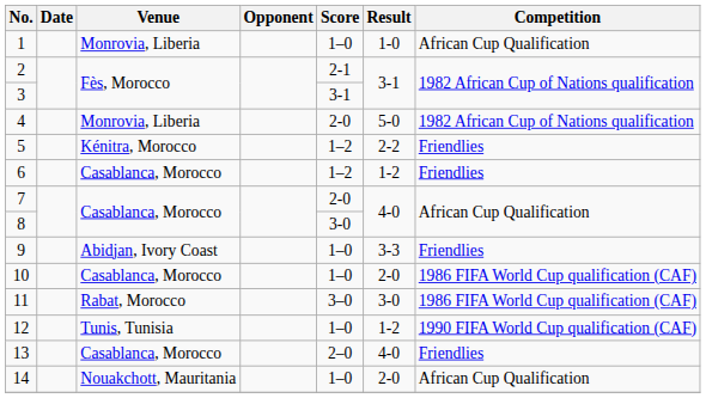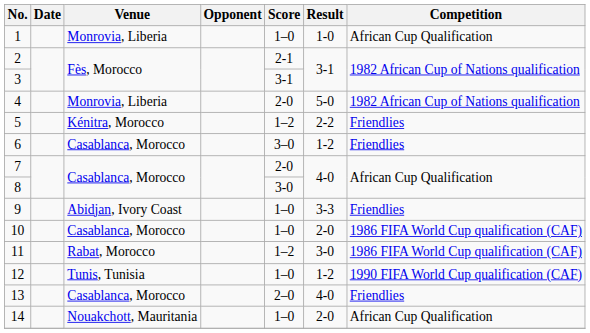 <table class="wikitable sortable">
 <tr>
 <th>No.</th>
 <th>Date</th>
 <th>Venue</th>
 <th>Opponent</th>
 <th>Score</th>
 <th>Result</th>
 <th>Competition</th>
 </tr>
 <tr>
 <td align="center">1</td>
 <td></td>
 <td><a href='#'>Monrovia</a>, Liberia</td>
 <td></td>
 <td align="center">1–0</td>
 <td align="center">1-0</td>
 <td>African Cup Qualification</td>
 </tr>
 <tr>
 <td align="center">2</td>
 <td rowspan=2></td>
 <td rowspan=2><a href='#'>Fès</a>, Morocco</td>
 <td rowspan=2></td>
 <td align="center">2-1</td>
 <td align="center" rowspan=2>3-1</td>
 <td rowspan=2><a href='#'>1982 African Cup of Nations qualification</a></td>
 </tr>
 <tr>
 <td align="center">3</td>
 <td align="center">3-1</td>
 </tr>
 <tr>
 <td align="center">4</td>
 <td></td>
 <td><a href='#'>Monrovia</a>, Liberia</td>
 <td></td>
 <td align="center">2-0</td>
 <td align="center">5-0</td>
 <td><a href='#'>1982 African Cup of Nations qualification</a></td>
 </tr>
 <tr>
 <td align="center">5</td>
 <td></td>
 <td><a href='#'>Kénitra</a>, Morocco</td>
 <td></td>
 <td align="center">1–2</td>
 <td align="center">2-2</td>
 <td><a href='#'>Friendlies</a></td>
 </tr>
 <tr>
 <td align="center">6</td>
 <td></td>
 <td><a href='#'>Casablanca</a>, Morocco</td>
 <td></td>
-<td align="center">1–2</td>
+<td align="center">3–0</td>
 <td align="center">1-2</td>
 <td><a href='#'>Friendlies</a></td>
 </tr>
 <tr>
 <td align="center">7</td>
 <td rowspan=2></td>
 <td rowspan=2><a href='#'>Casablanca</a>, Morocco</td>
 <td rowspan=2></td>
 <td align="center">2-0</td>
 <td align="center" rowspan=2>4-0</td>
 <td rowspan=2>African Cup Qualification</td>
 </tr>
 <tr>
 <td align="center">8</td>
 <td align="center">3-0</td>
 </tr>
 <tr>
 <td align="center">9</td>
 <td></td>
 <td><a href='#'>Abidjan</a>, Ivory Coast</td>
 <td></td>
 <td align="center">1–0</td>
 <td align="center">3-3</td>
 <td><a href='#'>Friendlies</a></td>
 </tr>
 <tr>
 <td align="center">10</td>
 <td></td>
 <td><a href='#'>Casablanca</a>, Morocco</td>
 <td></td>
 <td align="center">1–0</td>
 <td align="center">2-0</td>
 <td><a href='#'>1986 FIFA World Cup qualification (CAF)</a></td>
 </tr>
 <tr>
 <td align="center">11</td>
 <td></td>
 <td><a href='#'>Rabat</a>, Morocco</td>
 <td></td>
-<td align="center">3–0</td>
+<td align="center">1–2</td>
 <td align="center">3-0</td>
 <td><a href='#'>1986 FIFA World Cup qualification (CAF)</a></td>
 </tr>
 <tr>
 <td align="center">12</td>
 <td></td>
 <td><a href='#'>Tunis</a>, Tunisia</td>
 <td></td>
 <td align="center">1–0</td>
 <td align="center">1-2</td>
 <td><a href='#'>1990 FIFA World Cup qualification (CAF)</a></td>
 </tr>
 <tr>
 <td align="center">13</td>
 <td></td>
 <td><a href='#'>Casablanca</a>, Morocco</td>
 <td></td>
 <td align="center">2–0</td>
 <td align="center">4-0</td>
 <td><a href='#'>Friendlies</a></td>
 </tr>
 <tr>
 <td align="center">14</td>
 <td></td>
 <td><a href='#'>Nouakchott</a>, Mauritania</td>
 <td></td>
 <td align="center">1–0</td>
 <td align="center">2-0</td>
 <td>African Cup Qualification</td>
 </tr>
 <tr>
 </tr>
 </table>
